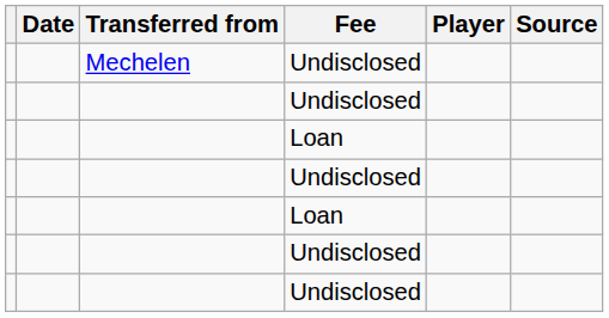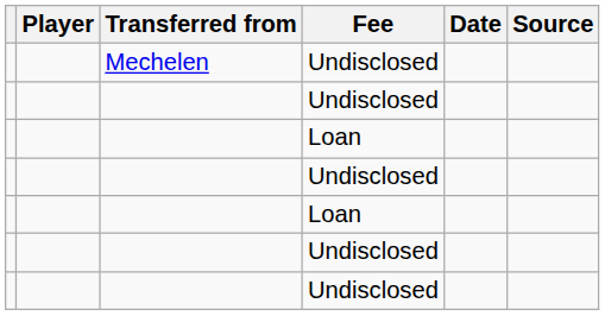 <table class="wikitable plainrowheaders sortable">
 <tr>
 <th></th>
-<th scope=col><strong>Date</strong></th>
+<th scope=col><strong>Player</strong></th>
 <th><strong>Transferred from</strong></th>
 <th !scope=col; style="width: 65px;"><strong>Fee</strong></th>
-<th scope=col><strong>Player</strong></th>
+<th scope=col><strong>Date</strong></th>
 <th scope=col><strong>Source</strong></th>
 </tr>
 <tr>
 <td align=center></td>
 <td></td>
 <td><a href='#'>Mechelen</a></td>
 <td>Undisclosed</td>
 <td></td>
 <td></td>
 </tr>
 <tr>
 <td align=center></td>
 <td></td>
 <td></td>
 <td>Undisclosed</td>
 <td></td>
 <td></td>
 </tr>
 <tr>
 <td align=center></td>
 <td></td>
 <td></td>
 <td>Loan</td>
 <td></td>
 <td></td>
 </tr>
 <tr>
 <td align=center></td>
 <td></td>
 <td></td>
 <td>Undisclosed</td>
 <td></td>
 <td></td>
 </tr>
 <tr>
 <td align=center></td>
 <td></td>
 <td></td>
 <td>Loan</td>
 <td></td>
 <td></td>
 </tr>
 <tr>
 <td align=center></td>
 <td></td>
 <td></td>
 <td>Undisclosed</td>
 <td></td>
 <td></td>
 </tr>
 <tr>
 <td align=center></td>
 <td></td>
 <td></td>
 <td>Undisclosed</td>
 <td></td>
 <td></td>
 </tr>
 </table>
